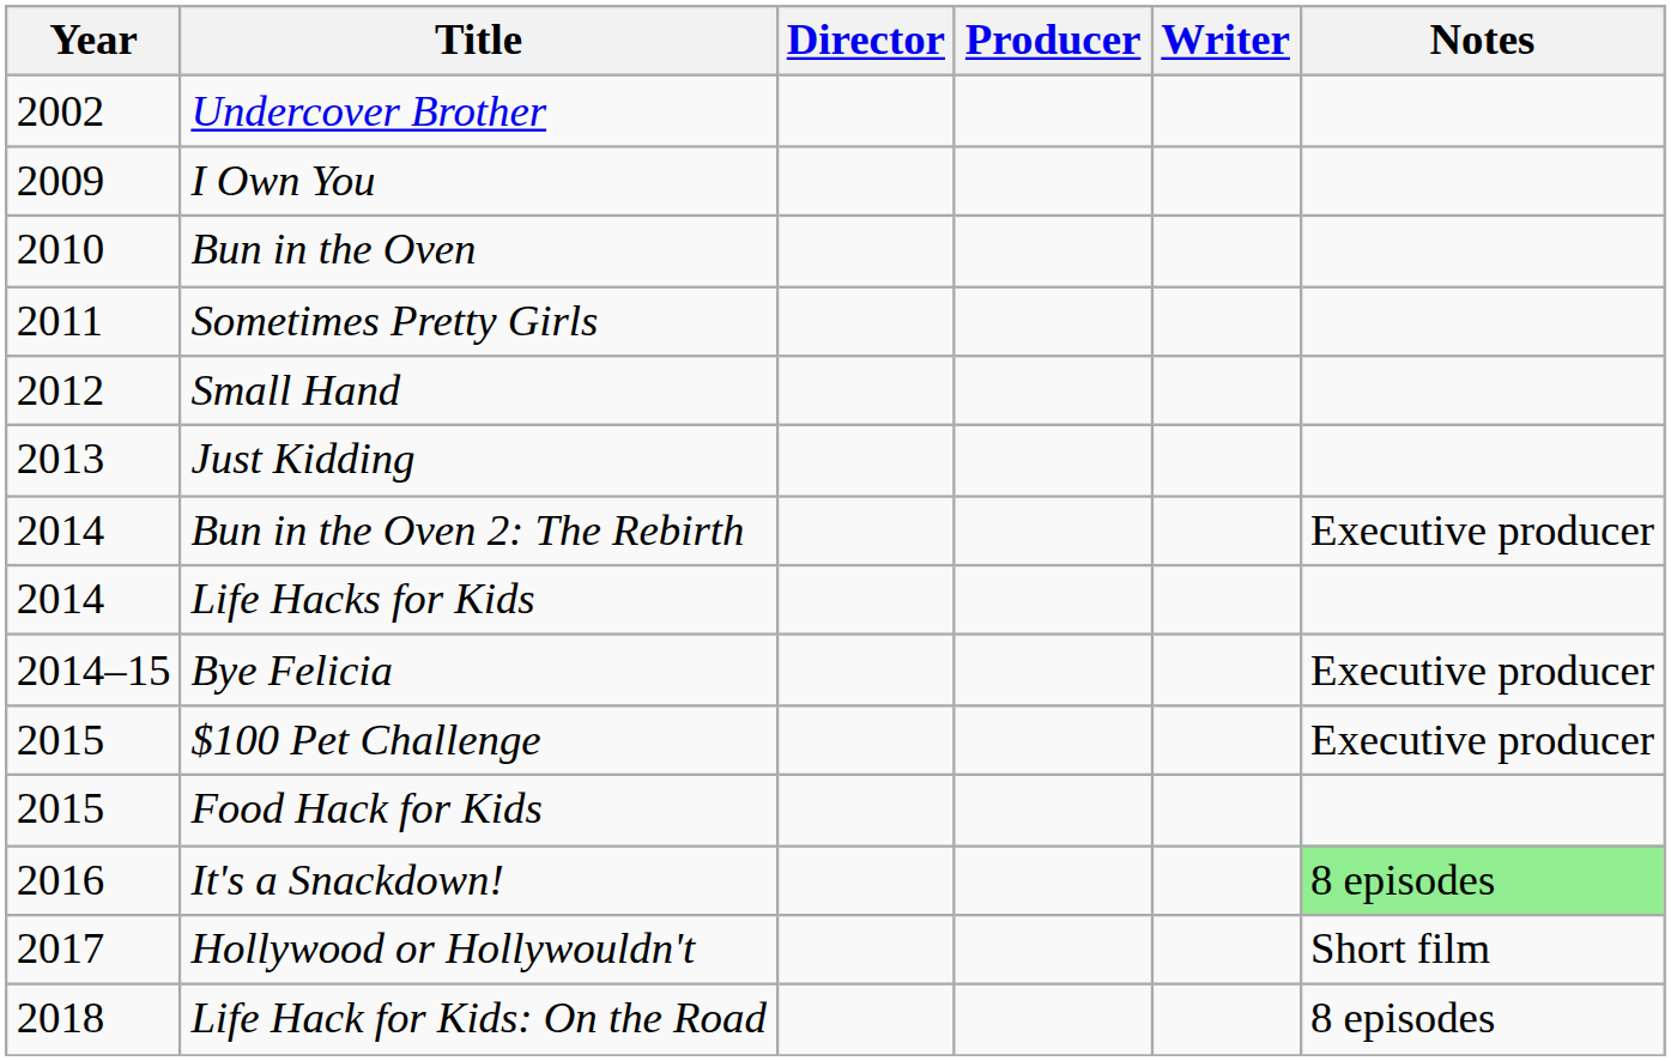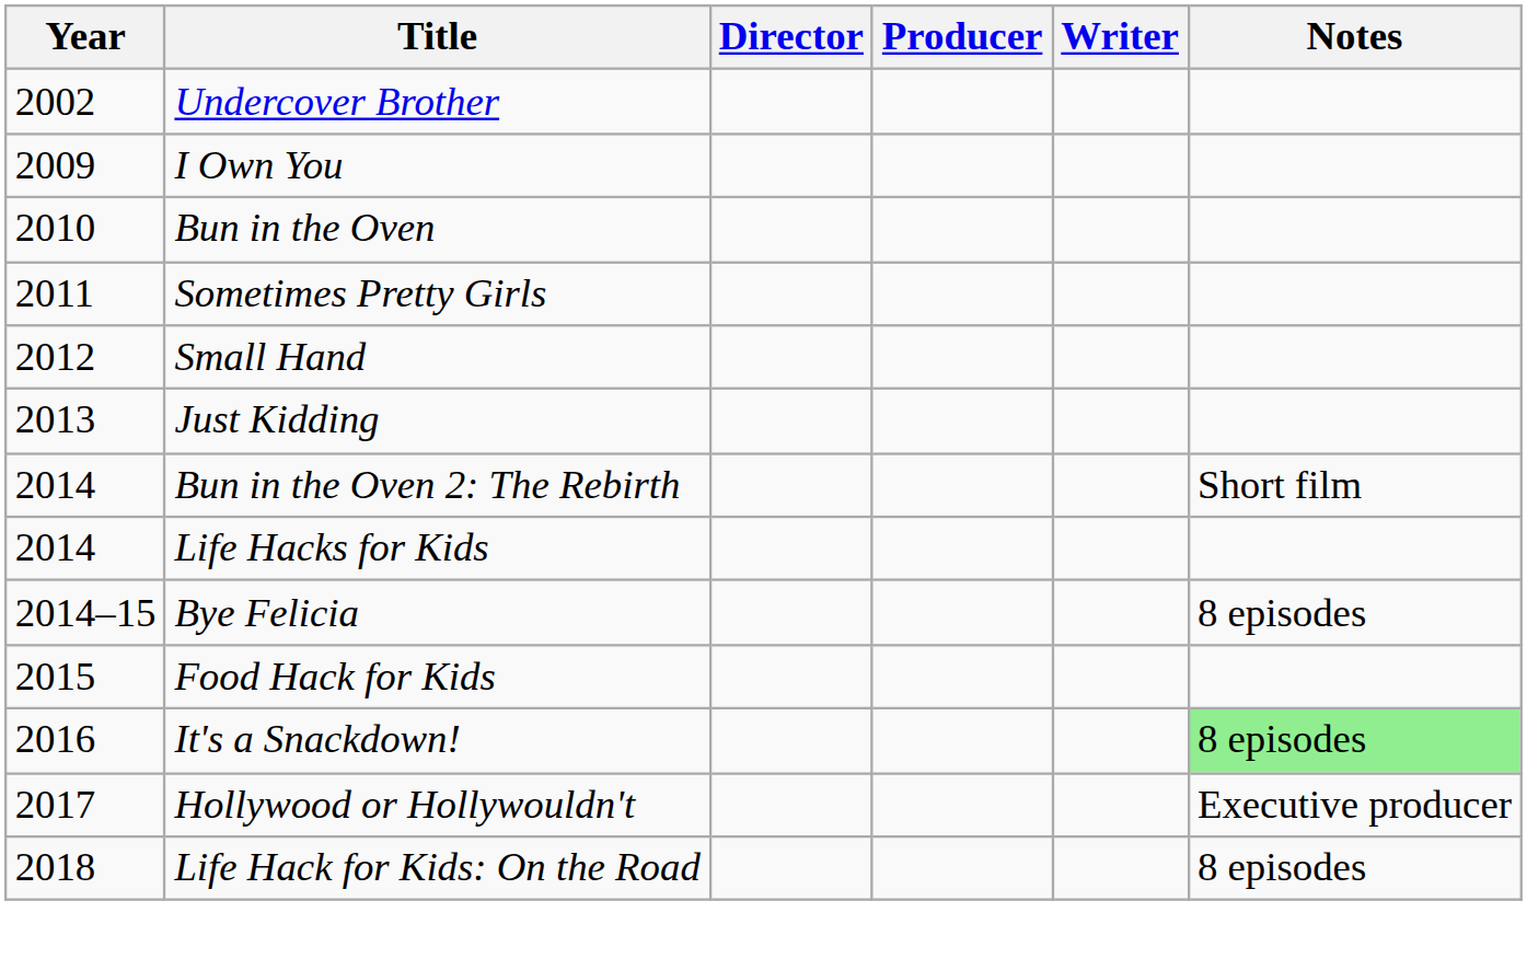 <table class="wikitable sortable">
 <tr>
 <th>Year</th>
 <th>Title</th>
 <th><a href='#'>Director</a></th>
 <th><a href='#'>Producer</a></th>
 <th><a href='#'>Writer</a></th>
 <th>Notes</th>
 </tr>
 <tr>
 <td>2002</td>
 <td><em><a href='#'>Undercover Brother</a></em></td>
 <td></td>
 <td></td>
 <td></td>
 <td></td>
 </tr>
 <tr>
 <td>2009</td>
 <td><em>I Own You</em></td>
 <td></td>
 <td></td>
 <td></td>
 <td></td>
 </tr>
 <tr>
 <td>2010</td>
 <td><em>Bun in the Oven</em></td>
 <td></td>
 <td></td>
 <td></td>
 <td></td>
 </tr>
 <tr>
 <td>2011</td>
 <td><em>Sometimes Pretty Girls</em></td>
 <td></td>
 <td></td>
 <td></td>
 <td></td>
 </tr>
 <tr>
 <td>2012</td>
 <td><em>Small Hand</em></td>
 <td></td>
 <td></td>
 <td></td>
 <td></td>
 </tr>
 <tr>
 <td>2013</td>
 <td><em>Just Kidding</em></td>
 <td></td>
 <td></td>
 <td></td>
 <td></td>
 </tr>
 <tr>
 <td>2014</td>
 <td><em>Bun in the Oven 2: The Rebirth</em></td>
 <td></td>
 <td></td>
 <td></td>
-<td>Executive producer</td>
+<td>Short film</td>
 </tr>
 <tr>
 <td>2014</td>
 <td><em>Life Hacks for Kids</em></td>
 <td></td>
 <td></td>
 <td></td>
 <td></td>
 </tr>
 <tr>
 <td>2014–15</td>
 <td><em>Bye Felicia</em></td>
 <td></td>
 <td></td>
 <td></td>
-<td>Executive producer</td>
-</tr>
-<tr>
-<td>2015</td>
-<td><em>$100 Pet Challenge</em></td>
-<td></td>
-<td></td>
-<td></td>
-<td>Executive producer</td>
+<td>8 episodes</td>
 </tr>
 <tr>
 <td>2015</td>
 <td><em>Food Hack for Kids</em></td>
 <td></td>
 <td></td>
 <td></td>
 <td></td>
 </tr>
 <tr>
 <td>2016</td>
 <td><em>It's a Snackdown!</em></td>
 <td></td>
 <td></td>
 <td></td>
 <td style="background: lightgreen;">8 episodes</td>
 </tr>
 <tr>
 <td>2017</td>
 <td><em>Hollywood or Hollywouldn't</em></td>
 <td></td>
 <td></td>
 <td></td>
-<td>Short film</td>
+<td>Executive producer</td>
 </tr>
 <tr>
 <td>2018</td>
 <td><em>Life Hack for Kids: On the Road</em></td>
 <td></td>
 <td></td>
 <td></td>
 <td>8 episodes</td>
 </tr>
 </table>
